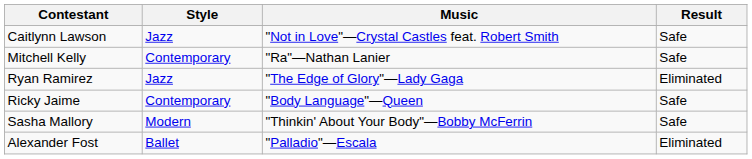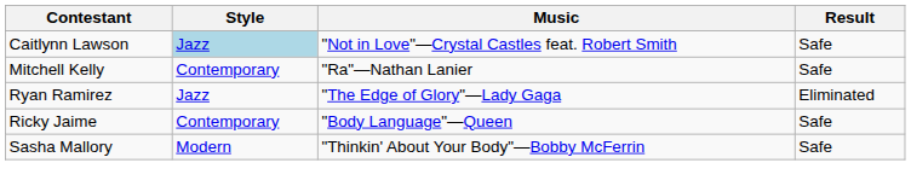 <table class="wikitable" style="width:70%;">
 <tr>
 <th>Contestant</th>
 <th>Style</th>
 <th>Music</th>
 <th>Result</th>
 </tr>
 <tr>
 <td>Caitlynn Lawson</td>
-<td><a href='#'>Jazz</a></td>
+<td style="background: lightblue;"><a href='#'>Jazz</a></td>
 <td>"<a href='#'>Not in Love</a>"—<a href='#'>Crystal Castles</a> feat. <a href='#'>Robert Smith</a></td>
 <td>Safe</td>
 </tr>
 <tr>
 <td>Mitchell Kelly</td>
 <td><a href='#'>Contemporary</a></td>
 <td>"Ra"—Nathan Lanier</td>
 <td>Safe</td>
 </tr>
 <tr>
 <td>Ryan Ramirez</td>
 <td><a href='#'>Jazz</a></td>
 <td>"<a href='#'>The Edge of Glory</a>"—<a href='#'>Lady Gaga</a></td>
 <td>Eliminated</td>
 </tr>
 <tr>
 <td>Ricky Jaime</td>
 <td><a href='#'>Contemporary</a></td>
 <td>"<a href='#'>Body Language</a>"—<a href='#'>Queen</a></td>
 <td>Safe</td>
 </tr>
 <tr>
 <td>Sasha Mallory</td>
 <td><a href='#'>Modern</a></td>
 <td>"Thinkin' About Your Body"—<a href='#'>Bobby McFerrin</a></td>
 <td>Safe</td>
 </tr>
-<tr>
-<td>Alexander Fost</td>
-<td><a href='#'>Ballet</a></td>
-<td>"<a href='#'>Palladio</a>"—<a href='#'>Escala</a></td>
-<td>Eliminated</td>
-</tr>
 </table>
